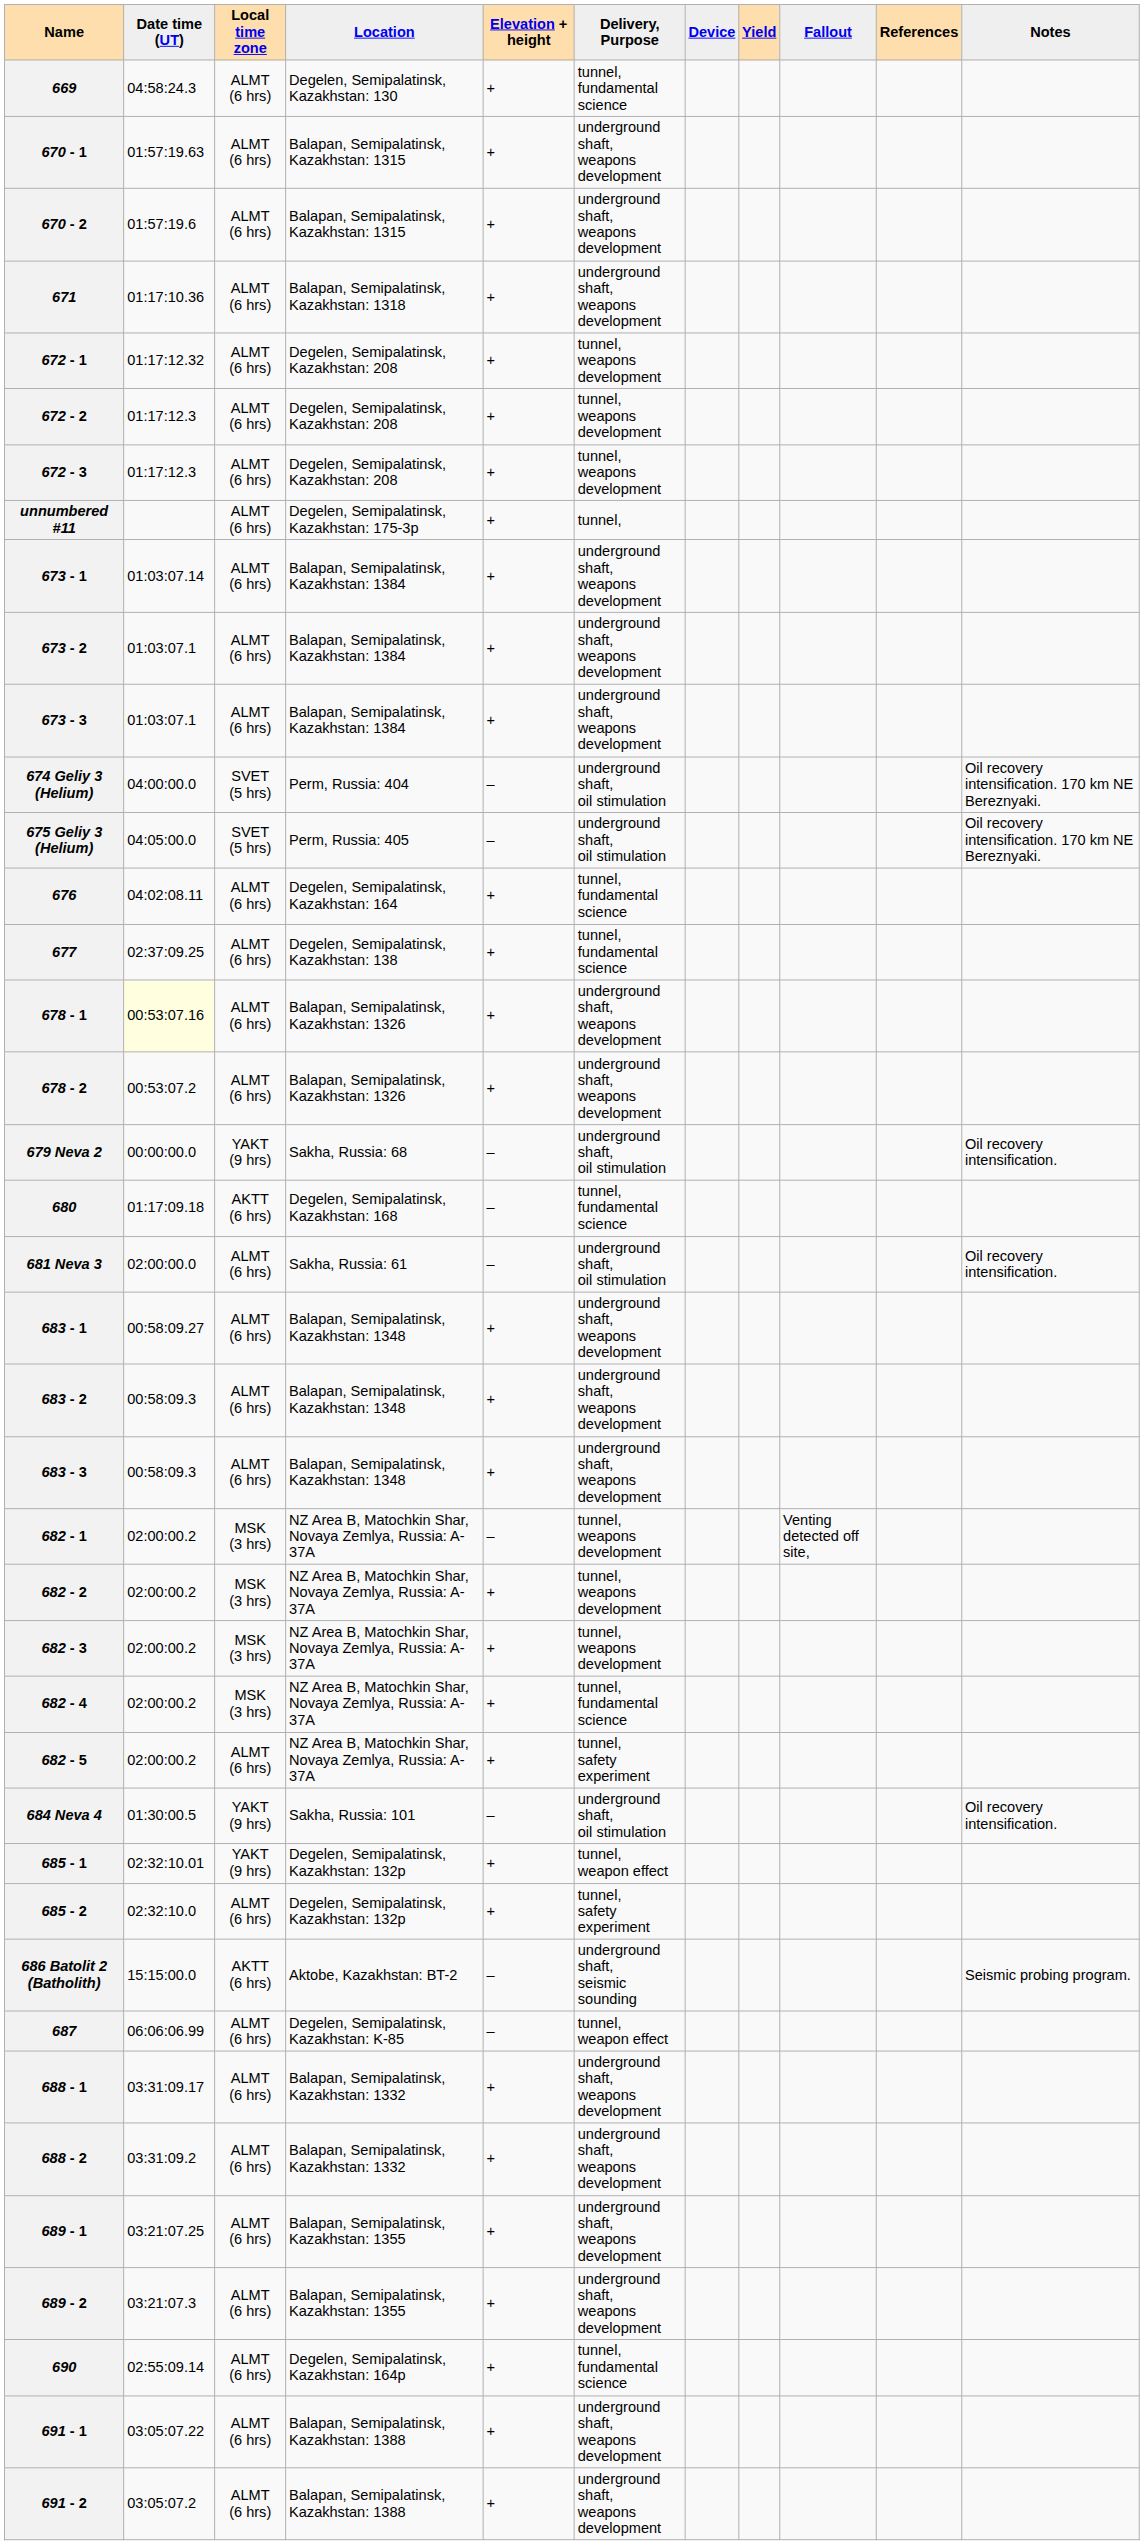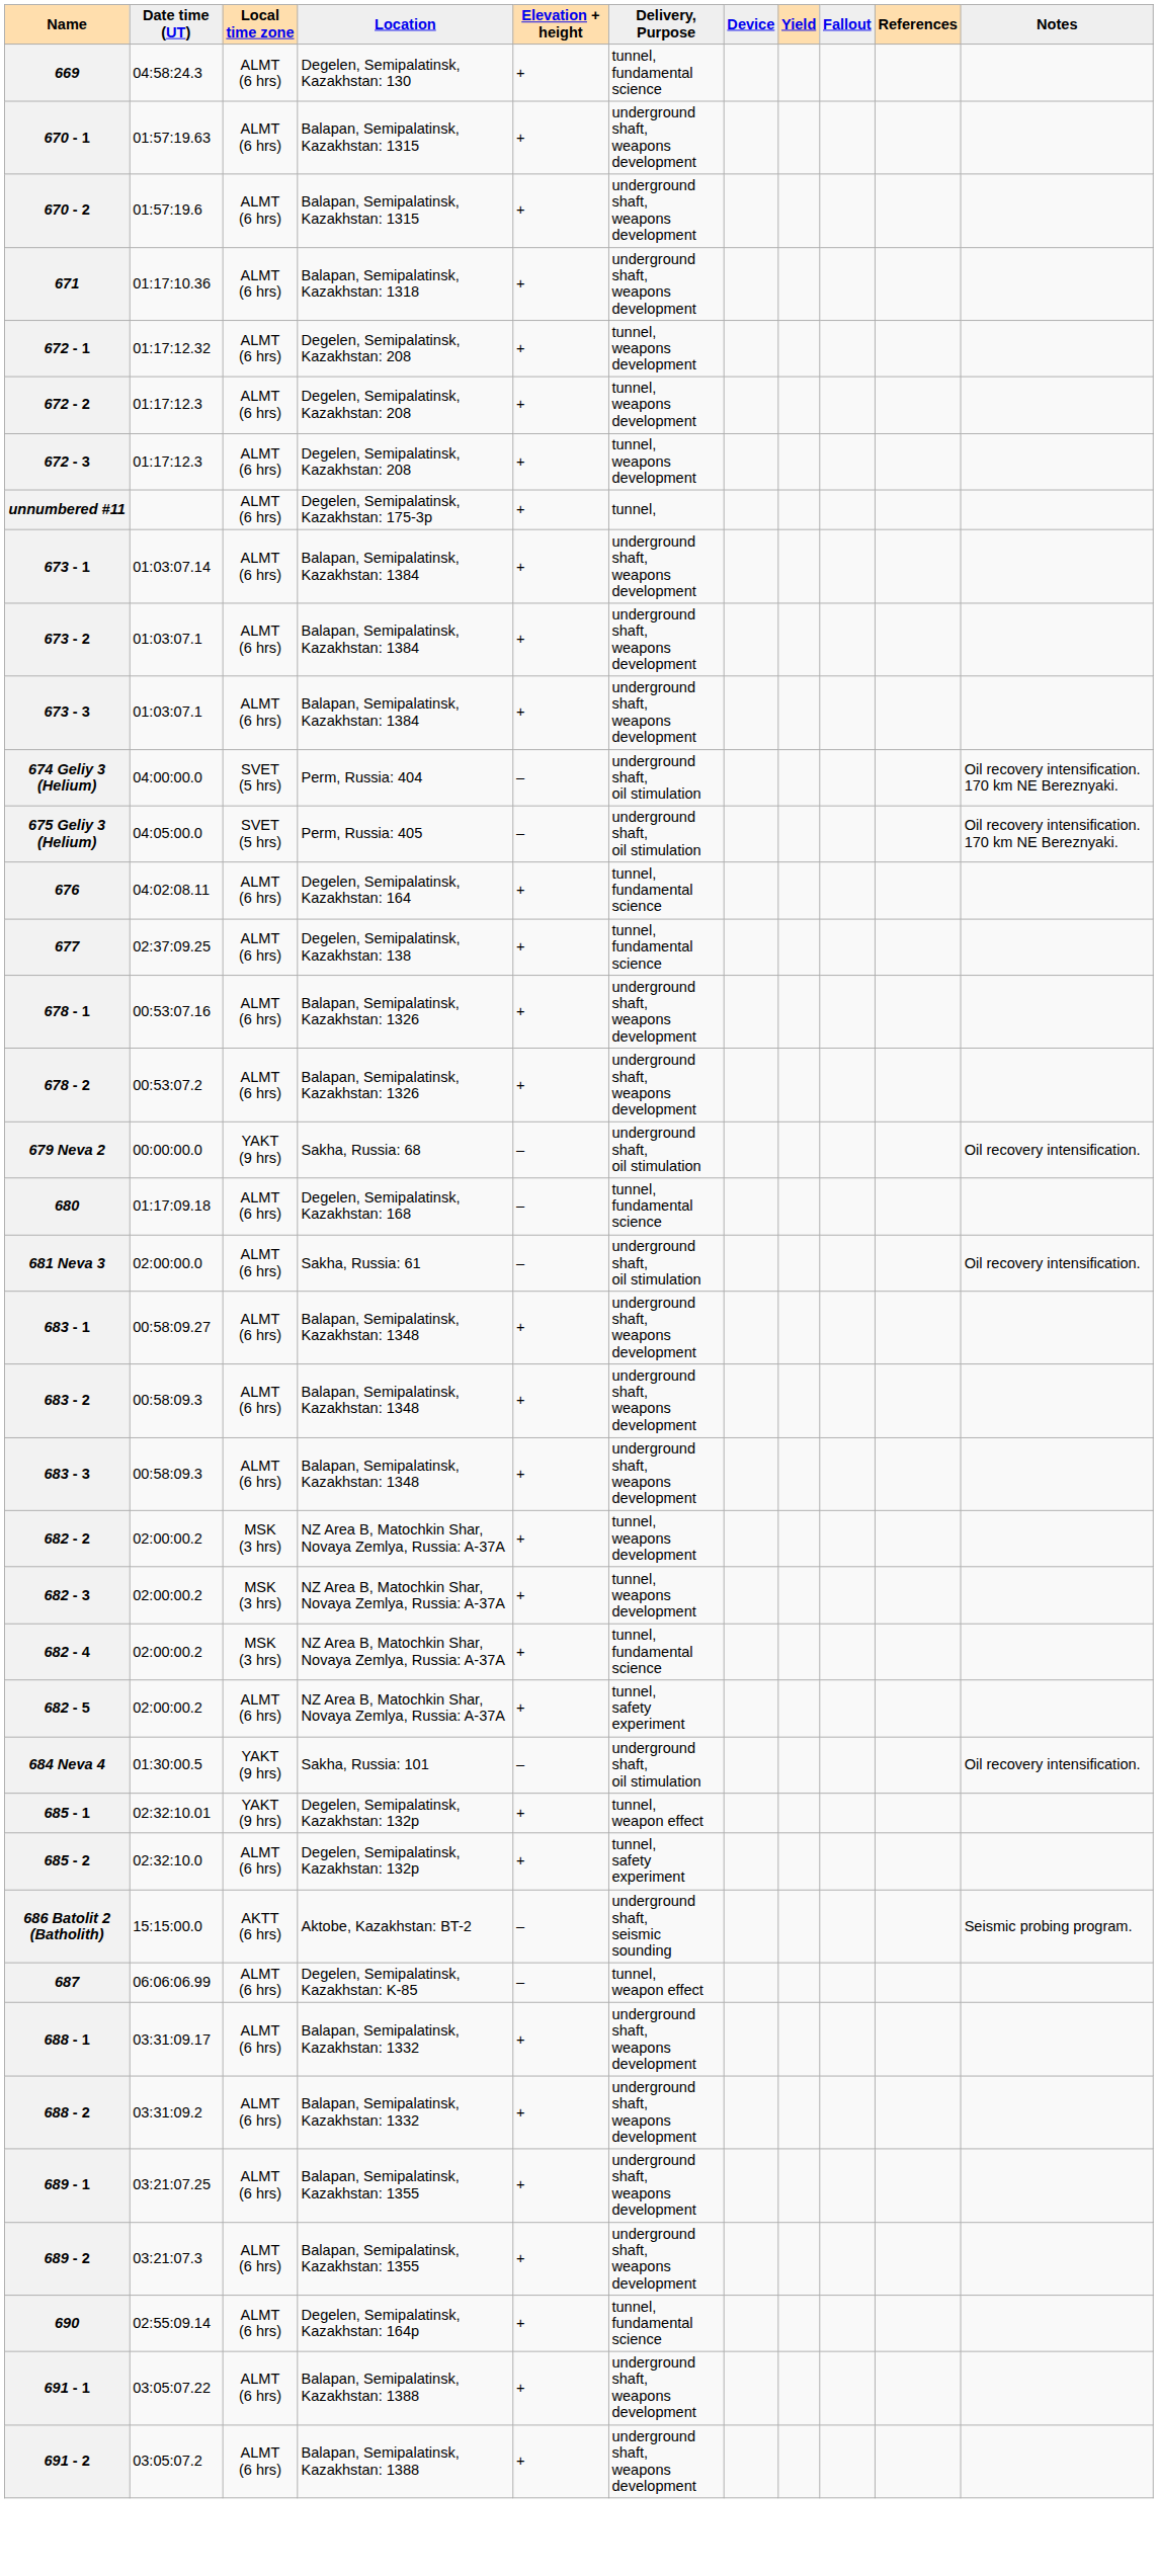 <table class="wikitable sortable">
 <tr>
 <th style="background:#ffdead;">Name </th>
 <th style="background:#efefef;">Date time (<a href='#'>UT</a>)</th>
 <th style="background:#ffdead;">Local <a href='#'>time zone</a></th>
 <th style="background:#efefef;"><a href='#'>Location</a></th>
 <th style="background:#ffdead;"><a href='#'>Elevation</a> + height </th>
 <th style="background:#efefef;">Delivery, <br>Purpose </th>
 <th style="background:#efefef;"><a href='#'>Device</a></th>
 <th style="background:#ffdead;"><a href='#'>Yield</a></th>
 <th style="background:#efefef;" class="unsortable"><a href='#'>Fallout</a></th>
 <th style="background:#ffdead;" class="unsortable">References</th>
 <th style="background:#efefef;" class="unsortable">Notes</th>
 </tr>
 <tr>
 <th><em>669</em></th>
 <td> 04:58:24.3</td>
 <td style="text-align:center;">ALMT (6 hrs)<br></td>
 <td>Degelen, Semipalatinsk, Kazakhstan: 130 </td>
 <td> +</td>
 <td>tunnel,<br>fundamental science</td>
 <td></td>
 <td style="text-align:center;"></td>
 <td></td>
 <td></td>
 <td></td>
 </tr>
 <tr>
 <th><em>670</em> - 1</th>
 <td> 01:57:19.63</td>
 <td style="text-align:center;">ALMT (6 hrs)<br></td>
 <td>Balapan, Semipalatinsk, Kazakhstan: 1315 </td>
 <td> +</td>
 <td>underground shaft,<br>weapons development</td>
 <td></td>
 <td style="text-align:center;"></td>
 <td></td>
 <td></td>
 <td></td>
 </tr>
 <tr>
 <th><em>670</em> - 2</th>
 <td> 01:57:19.6</td>
 <td style="text-align:center;">ALMT (6 hrs)<br></td>
 <td>Balapan, Semipalatinsk, Kazakhstan: 1315 </td>
 <td> +</td>
 <td>underground shaft,<br>weapons development</td>
 <td></td>
 <td style="text-align:center;"></td>
 <td></td>
 <td></td>
 <td></td>
 </tr>
 <tr>
 <th><em>671</em></th>
 <td> 01:17:10.36</td>
 <td style="text-align:center;">ALMT (6 hrs)<br></td>
 <td>Balapan, Semipalatinsk, Kazakhstan: 1318 </td>
 <td> +</td>
 <td>underground shaft,<br>weapons development</td>
 <td></td>
 <td style="text-align:center;"></td>
 <td></td>
 <td></td>
 <td></td>
 </tr>
 <tr>
 <th><em>672</em> - 1</th>
 <td> 01:17:12.32</td>
 <td style="text-align:center;">ALMT (6 hrs)<br></td>
 <td>Degelen, Semipalatinsk, Kazakhstan: 208 </td>
 <td> +</td>
 <td>tunnel,<br>weapons development</td>
 <td></td>
 <td style="text-align:center;"></td>
 <td></td>
 <td></td>
 <td></td>
 </tr>
 <tr>
 <th><em>672</em> - 2</th>
 <td> 01:17:12.3</td>
 <td style="text-align:center;">ALMT (6 hrs)<br></td>
 <td>Degelen, Semipalatinsk, Kazakhstan: 208 </td>
 <td> +</td>
 <td>tunnel,<br>weapons development</td>
 <td></td>
 <td style="text-align:center;"></td>
 <td></td>
 <td></td>
 <td></td>
 </tr>
 <tr>
 <th><em>672</em> - 3</th>
 <td> 01:17:12.3</td>
 <td style="text-align:center;">ALMT (6 hrs)<br></td>
 <td>Degelen, Semipalatinsk, Kazakhstan: 208 </td>
 <td> +</td>
 <td>tunnel,<br>weapons development</td>
 <td></td>
 <td style="text-align:center;"></td>
 <td></td>
 <td></td>
 <td></td>
 </tr>
 <tr>
 <th><em>unnumbered #11</em></th>
 <td></td>
 <td style="text-align:center;">ALMT (6 hrs)<br></td>
 <td>Degelen, Semipalatinsk, Kazakhstan: 175-3p </td>
 <td> +</td>
 <td>tunnel,<br></td>
 <td></td>
 <td style="text-align:center;"></td>
 <td></td>
 <td></td>
 <td></td>
 </tr>
 <tr>
 <th><em>673</em> - 1</th>
 <td> 01:03:07.14</td>
 <td style="text-align:center;">ALMT (6 hrs)<br></td>
 <td>Balapan, Semipalatinsk, Kazakhstan: 1384 </td>
 <td> +</td>
 <td>underground shaft,<br>weapons development</td>
 <td></td>
 <td style="text-align:center;"></td>
 <td></td>
 <td></td>
 <td></td>
 </tr>
 <tr>
 <th><em>673</em> - 2</th>
 <td> 01:03:07.1</td>
 <td style="text-align:center;">ALMT (6 hrs)<br></td>
 <td>Balapan, Semipalatinsk, Kazakhstan: 1384 </td>
 <td> +</td>
 <td>underground shaft,<br>weapons development</td>
 <td></td>
 <td style="text-align:center;"></td>
 <td></td>
 <td></td>
 <td></td>
 </tr>
 <tr>
 <th><em>673</em> - 3</th>
 <td> 01:03:07.1</td>
 <td style="text-align:center;">ALMT (6 hrs)<br></td>
 <td>Balapan, Semipalatinsk, Kazakhstan: 1384 </td>
 <td> +</td>
 <td>underground shaft,<br>weapons development</td>
 <td></td>
 <td style="text-align:center;"></td>
 <td></td>
 <td></td>
 <td></td>
 </tr>
 <tr>
 <th><em>674 Geliy 3 (Helium)</em></th>
 <td> 04:00:00.0</td>
 <td style="text-align:center;">SVET (5 hrs)<br></td>
 <td>Perm, Russia: 404 </td>
 <td> – </td>
 <td>underground shaft,<br>oil stimulation</td>
 <td></td>
 <td style="text-align:center;"></td>
 <td></td>
 <td></td>
 <td>Oil recovery intensification. 170 km NE Bereznyaki.</td>
 </tr>
 <tr>
 <th><em>675 Geliy 3 (Helium)</em></th>
 <td> 04:05:00.0</td>
 <td style="text-align:center;">SVET (5 hrs)<br></td>
 <td>Perm, Russia: 405 </td>
 <td> – </td>
 <td>underground shaft,<br>oil stimulation</td>
 <td></td>
 <td style="text-align:center;"></td>
 <td></td>
 <td></td>
 <td>Oil recovery intensification. 170 km NE Bereznyaki.</td>
 </tr>
 <tr>
 <th><em>676</em></th>
 <td> 04:02:08.11</td>
 <td style="text-align:center;">ALMT (6 hrs)<br></td>
 <td>Degelen, Semipalatinsk, Kazakhstan: 164 </td>
 <td> +</td>
 <td>tunnel,<br>fundamental science</td>
 <td></td>
 <td style="text-align:center;"></td>
 <td></td>
 <td></td>
 <td></td>
 </tr>
 <tr>
 <th><em>677</em></th>
 <td> 02:37:09.25</td>
 <td style="text-align:center;">ALMT (6 hrs)<br></td>
 <td>Degelen, Semipalatinsk, Kazakhstan: 138 </td>
 <td> +</td>
 <td>tunnel,<br>fundamental science</td>
 <td></td>
 <td style="text-align:center;"></td>
 <td></td>
 <td></td>
 <td></td>
 </tr>
 <tr>
 <th><em>678</em> - 1</th>
-<td style="background: lightyellow;"> 00:53:07.16</td>
+<td> 00:53:07.16</td>
 <td style="text-align:center;">ALMT (6 hrs)<br></td>
 <td>Balapan, Semipalatinsk, Kazakhstan: 1326 </td>
 <td> +</td>
 <td>underground shaft,<br>weapons development</td>
 <td></td>
 <td style="text-align:center;"></td>
 <td></td>
 <td></td>
 <td></td>
 </tr>
 <tr>
 <th><em>678</em> - 2</th>
 <td> 00:53:07.2</td>
 <td style="text-align:center;">ALMT (6 hrs)<br></td>
 <td>Balapan, Semipalatinsk, Kazakhstan: 1326 </td>
 <td> +</td>
 <td>underground shaft,<br>weapons development</td>
 <td></td>
 <td style="text-align:center;"></td>
 <td></td>
 <td></td>
 <td></td>
 </tr>
 <tr>
 <th><em>679 Neva 2</em></th>
 <td> 00:00:00.0</td>
 <td style="text-align:center;">YAKT (9 hrs)<br></td>
 <td>Sakha, Russia: 68 </td>
 <td> – </td>
 <td>underground shaft,<br>oil stimulation</td>
 <td></td>
 <td style="text-align:center;"></td>
 <td></td>
 <td></td>
 <td>Oil recovery intensification.</td>
 </tr>
 <tr>
 <th><em>680</em></th>
 <td> 01:17:09.18</td>
-<td style="text-align:center;">AKTT (6 hrs)<br></td>
+<td style="text-align:center;">ALMT (6 hrs)<br></td>
 <td>Degelen, Semipalatinsk, Kazakhstan: 168 </td>
 <td> – </td>
 <td>tunnel,<br>fundamental science</td>
 <td></td>
 <td style="text-align:center;"></td>
 <td></td>
 <td></td>
 <td></td>
 </tr>
 <tr>
 <th><em>681 Neva 3</em></th>
 <td> 02:00:00.0</td>
 <td style="text-align:center;">ALMT (6 hrs)<br></td>
 <td>Sakha, Russia: 61 </td>
 <td> – </td>
 <td>underground shaft,<br>oil stimulation</td>
 <td></td>
 <td style="text-align:center;"></td>
 <td></td>
 <td></td>
 <td>Oil recovery intensification.</td>
 </tr>
 <tr>
 <th><em>683</em> - 1</th>
 <td> 00:58:09.27</td>
 <td style="text-align:center;">ALMT (6 hrs)<br></td>
 <td>Balapan, Semipalatinsk, Kazakhstan: 1348 </td>
 <td> +</td>
 <td>underground shaft,<br>weapons development</td>
 <td></td>
 <td style="text-align:center;"></td>
 <td></td>
 <td></td>
 <td></td>
 </tr>
 <tr>
 <th><em>683</em> - 2</th>
 <td> 00:58:09.3</td>
 <td style="text-align:center;">ALMT (6 hrs)<br></td>
 <td>Balapan, Semipalatinsk, Kazakhstan: 1348 </td>
 <td> +</td>
 <td>underground shaft,<br>weapons development</td>
 <td></td>
 <td style="text-align:center;"></td>
 <td></td>
 <td></td>
 <td></td>
 </tr>
 <tr>
 <th><em>683</em> - 3</th>
 <td> 00:58:09.3</td>
 <td style="text-align:center;">ALMT (6 hrs)<br></td>
 <td>Balapan, Semipalatinsk, Kazakhstan: 1348 </td>
 <td> +</td>
 <td>underground shaft,<br>weapons development</td>
 <td></td>
 <td style="text-align:center;"></td>
 <td></td>
-<td></td>
-<td></td>
-</tr>
-<tr>
-<th><em>682</em> - 1</th>
-<td> 02:00:00.2</td>
-<td style="text-align:center;">MSK (3 hrs)<br></td>
-<td>NZ Area B, Matochkin Shar, Novaya Zemlya, Russia: A-37A </td>
-<td> – </td>
-<td>tunnel,<br>weapons development</td>
-<td></td>
-<td style="text-align:center;"></td>
-<td>Venting detected off site, </td>
 <td></td>
 <td></td>
 </tr>
 <tr>
 <th><em>682</em> - 2</th>
 <td> 02:00:00.2</td>
 <td style="text-align:center;">MSK (3 hrs)<br></td>
 <td>NZ Area B, Matochkin Shar, Novaya Zemlya, Russia: A-37A </td>
 <td> +</td>
 <td>tunnel,<br>weapons development</td>
 <td></td>
 <td style="text-align:center;"></td>
 <td></td>
 <td></td>
 <td></td>
 </tr>
 <tr>
 <th><em>682</em> - 3</th>
 <td> 02:00:00.2</td>
 <td style="text-align:center;">MSK (3 hrs)<br></td>
 <td>NZ Area B, Matochkin Shar, Novaya Zemlya, Russia: A-37A </td>
 <td> +</td>
 <td>tunnel,<br>weapons development</td>
 <td></td>
 <td style="text-align:center;"></td>
 <td></td>
 <td></td>
 <td></td>
 </tr>
 <tr>
 <th><em>682</em> - 4</th>
 <td> 02:00:00.2</td>
 <td style="text-align:center;">MSK (3 hrs)<br></td>
 <td>NZ Area B, Matochkin Shar, Novaya Zemlya, Russia: A-37A </td>
 <td> +</td>
 <td>tunnel,<br>fundamental science</td>
 <td></td>
 <td style="text-align:center;"></td>
 <td></td>
 <td></td>
 <td></td>
 </tr>
 <tr>
 <th><em>682</em> - 5</th>
 <td> 02:00:00.2</td>
 <td style="text-align:center;">ALMT (6 hrs)<br></td>
 <td>NZ Area B, Matochkin Shar, Novaya Zemlya, Russia: A-37A </td>
 <td> +</td>
 <td>tunnel,<br>safety experiment</td>
 <td></td>
 <td style="text-align:center;"></td>
 <td></td>
 <td></td>
 <td></td>
 </tr>
 <tr>
 <th><em>684 Neva 4</em></th>
 <td> 01:30:00.5</td>
 <td style="text-align:center;">YAKT (9 hrs)<br></td>
 <td>Sakha, Russia: 101 </td>
 <td> – </td>
 <td>underground shaft,<br>oil stimulation</td>
 <td></td>
 <td style="text-align:center;"></td>
 <td></td>
 <td></td>
 <td>Oil recovery intensification.</td>
 </tr>
 <tr>
 <th><em>685</em> - 1</th>
 <td> 02:32:10.01</td>
 <td style="text-align:center;">YAKT (9 hrs)<br></td>
 <td>Degelen, Semipalatinsk, Kazakhstan: 132p </td>
 <td> +</td>
 <td>tunnel,<br>weapon effect</td>
 <td></td>
 <td style="text-align:center;"></td>
 <td></td>
 <td></td>
 <td></td>
 </tr>
 <tr>
 <th><em>685</em> - 2</th>
 <td> 02:32:10.0</td>
 <td style="text-align:center;">ALMT (6 hrs)<br></td>
 <td>Degelen, Semipalatinsk, Kazakhstan: 132p </td>
 <td> +</td>
 <td>tunnel,<br>safety experiment</td>
 <td></td>
 <td style="text-align:center;"></td>
 <td></td>
 <td></td>
 <td></td>
 </tr>
 <tr>
 <th><em>686 Batolit 2 (Batholith)</em></th>
 <td> 15:15:00.0</td>
 <td style="text-align:center;">AKTT (6 hrs)<br></td>
 <td>Aktobe, Kazakhstan: BT-2 </td>
 <td> – </td>
 <td>underground shaft,<br>seismic sounding</td>
 <td></td>
 <td style="text-align:center;"></td>
 <td></td>
 <td></td>
 <td>Seismic probing program.</td>
 </tr>
 <tr>
 <th><em>687</em></th>
 <td> 06:06:06.99</td>
 <td style="text-align:center;">ALMT (6 hrs)<br></td>
 <td>Degelen, Semipalatinsk, Kazakhstan: K-85 </td>
 <td> – </td>
 <td>tunnel,<br>weapon effect</td>
 <td></td>
 <td style="text-align:center;"></td>
 <td></td>
 <td></td>
 <td></td>
 </tr>
 <tr>
 <th><em>688</em> - 1</th>
 <td> 03:31:09.17</td>
 <td style="text-align:center;">ALMT (6 hrs)<br></td>
 <td>Balapan, Semipalatinsk, Kazakhstan: 1332 </td>
 <td> +</td>
 <td>underground shaft,<br>weapons development</td>
 <td></td>
 <td style="text-align:center;"></td>
 <td></td>
 <td></td>
 <td></td>
 </tr>
 <tr>
 <th><em>688</em> - 2</th>
 <td> 03:31:09.2</td>
 <td style="text-align:center;">ALMT (6 hrs)<br></td>
 <td>Balapan, Semipalatinsk, Kazakhstan: 1332 </td>
 <td> +</td>
 <td>underground shaft,<br>weapons development</td>
 <td></td>
 <td style="text-align:center;"></td>
 <td></td>
 <td></td>
 <td></td>
 </tr>
 <tr>
 <th><em>689</em> - 1</th>
 <td> 03:21:07.25</td>
 <td style="text-align:center;">ALMT (6 hrs)<br></td>
 <td>Balapan, Semipalatinsk, Kazakhstan: 1355 </td>
 <td> +</td>
 <td>underground shaft,<br>weapons development</td>
 <td></td>
 <td style="text-align:center;"></td>
 <td></td>
 <td></td>
 <td></td>
 </tr>
 <tr>
 <th><em>689</em> - 2</th>
 <td> 03:21:07.3</td>
 <td style="text-align:center;">ALMT (6 hrs)<br></td>
 <td>Balapan, Semipalatinsk, Kazakhstan: 1355 </td>
 <td> +</td>
 <td>underground shaft,<br>weapons development</td>
 <td></td>
 <td style="text-align:center;"></td>
 <td></td>
 <td></td>
 <td></td>
 </tr>
 <tr>
 <th><em>690</em></th>
 <td> 02:55:09.14</td>
 <td style="text-align:center;">ALMT (6 hrs)<br></td>
 <td>Degelen, Semipalatinsk, Kazakhstan: 164p </td>
 <td> +</td>
 <td>tunnel,<br>fundamental science</td>
 <td></td>
 <td style="text-align:center;"></td>
 <td></td>
 <td></td>
 <td></td>
 </tr>
 <tr>
 <th><em>691</em> - 1</th>
 <td> 03:05:07.22</td>
 <td style="text-align:center;">ALMT (6 hrs)<br></td>
 <td>Balapan, Semipalatinsk, Kazakhstan: 1388 </td>
 <td> +</td>
 <td>underground shaft,<br>weapons development</td>
 <td></td>
 <td style="text-align:center;"></td>
 <td></td>
 <td></td>
 <td></td>
 </tr>
 <tr>
 <th><em>691</em> - 2</th>
 <td> 03:05:07.2</td>
 <td style="text-align:center;">ALMT (6 hrs)<br></td>
 <td>Balapan, Semipalatinsk, Kazakhstan: 1388 </td>
 <td> +</td>
 <td>underground shaft,<br>weapons development</td>
 <td></td>
 <td style="text-align:center;"></td>
 <td></td>
 <td></td>
 <td></td>
 </tr>
 </table>
